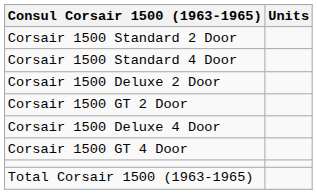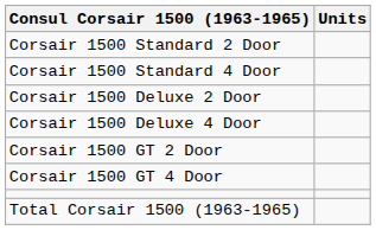 <table class="wikitable">
 <tr>
 <th>Consul Corsair 1500 (1963-1965)</th>
 <th>Units</th>
 </tr>
 <tr>
 <td>Corsair 1500 Standard 2 Door</td>
 <td></td>
 </tr>
 <tr>
 <td>Corsair 1500 Standard 4 Door</td>
 <td></td>
 </tr>
 <tr>
 <td>Corsair 1500 Deluxe 2 Door</td>
 <td></td>
 </tr>
 <tr>
-<td>Corsair 1500 GT 2 Door</td>
+<td>Corsair 1500 Deluxe 4 Door</td>
 <td></td>
 </tr>
 <tr>
-<td>Corsair 1500 Deluxe 4 Door</td>
+<td>Corsair 1500 GT 2 Door</td>
 <td></td>
 </tr>
 <tr>
 <td>Corsair 1500 GT 4 Door</td>
 <td></td>
 </tr>
 <tr>
 <td></td>
 <td></td>
 </tr>
 <tr>
 <td>Total Corsair 1500 (1963-1965)</td>
 <td></td>
 </tr>
 </table>
